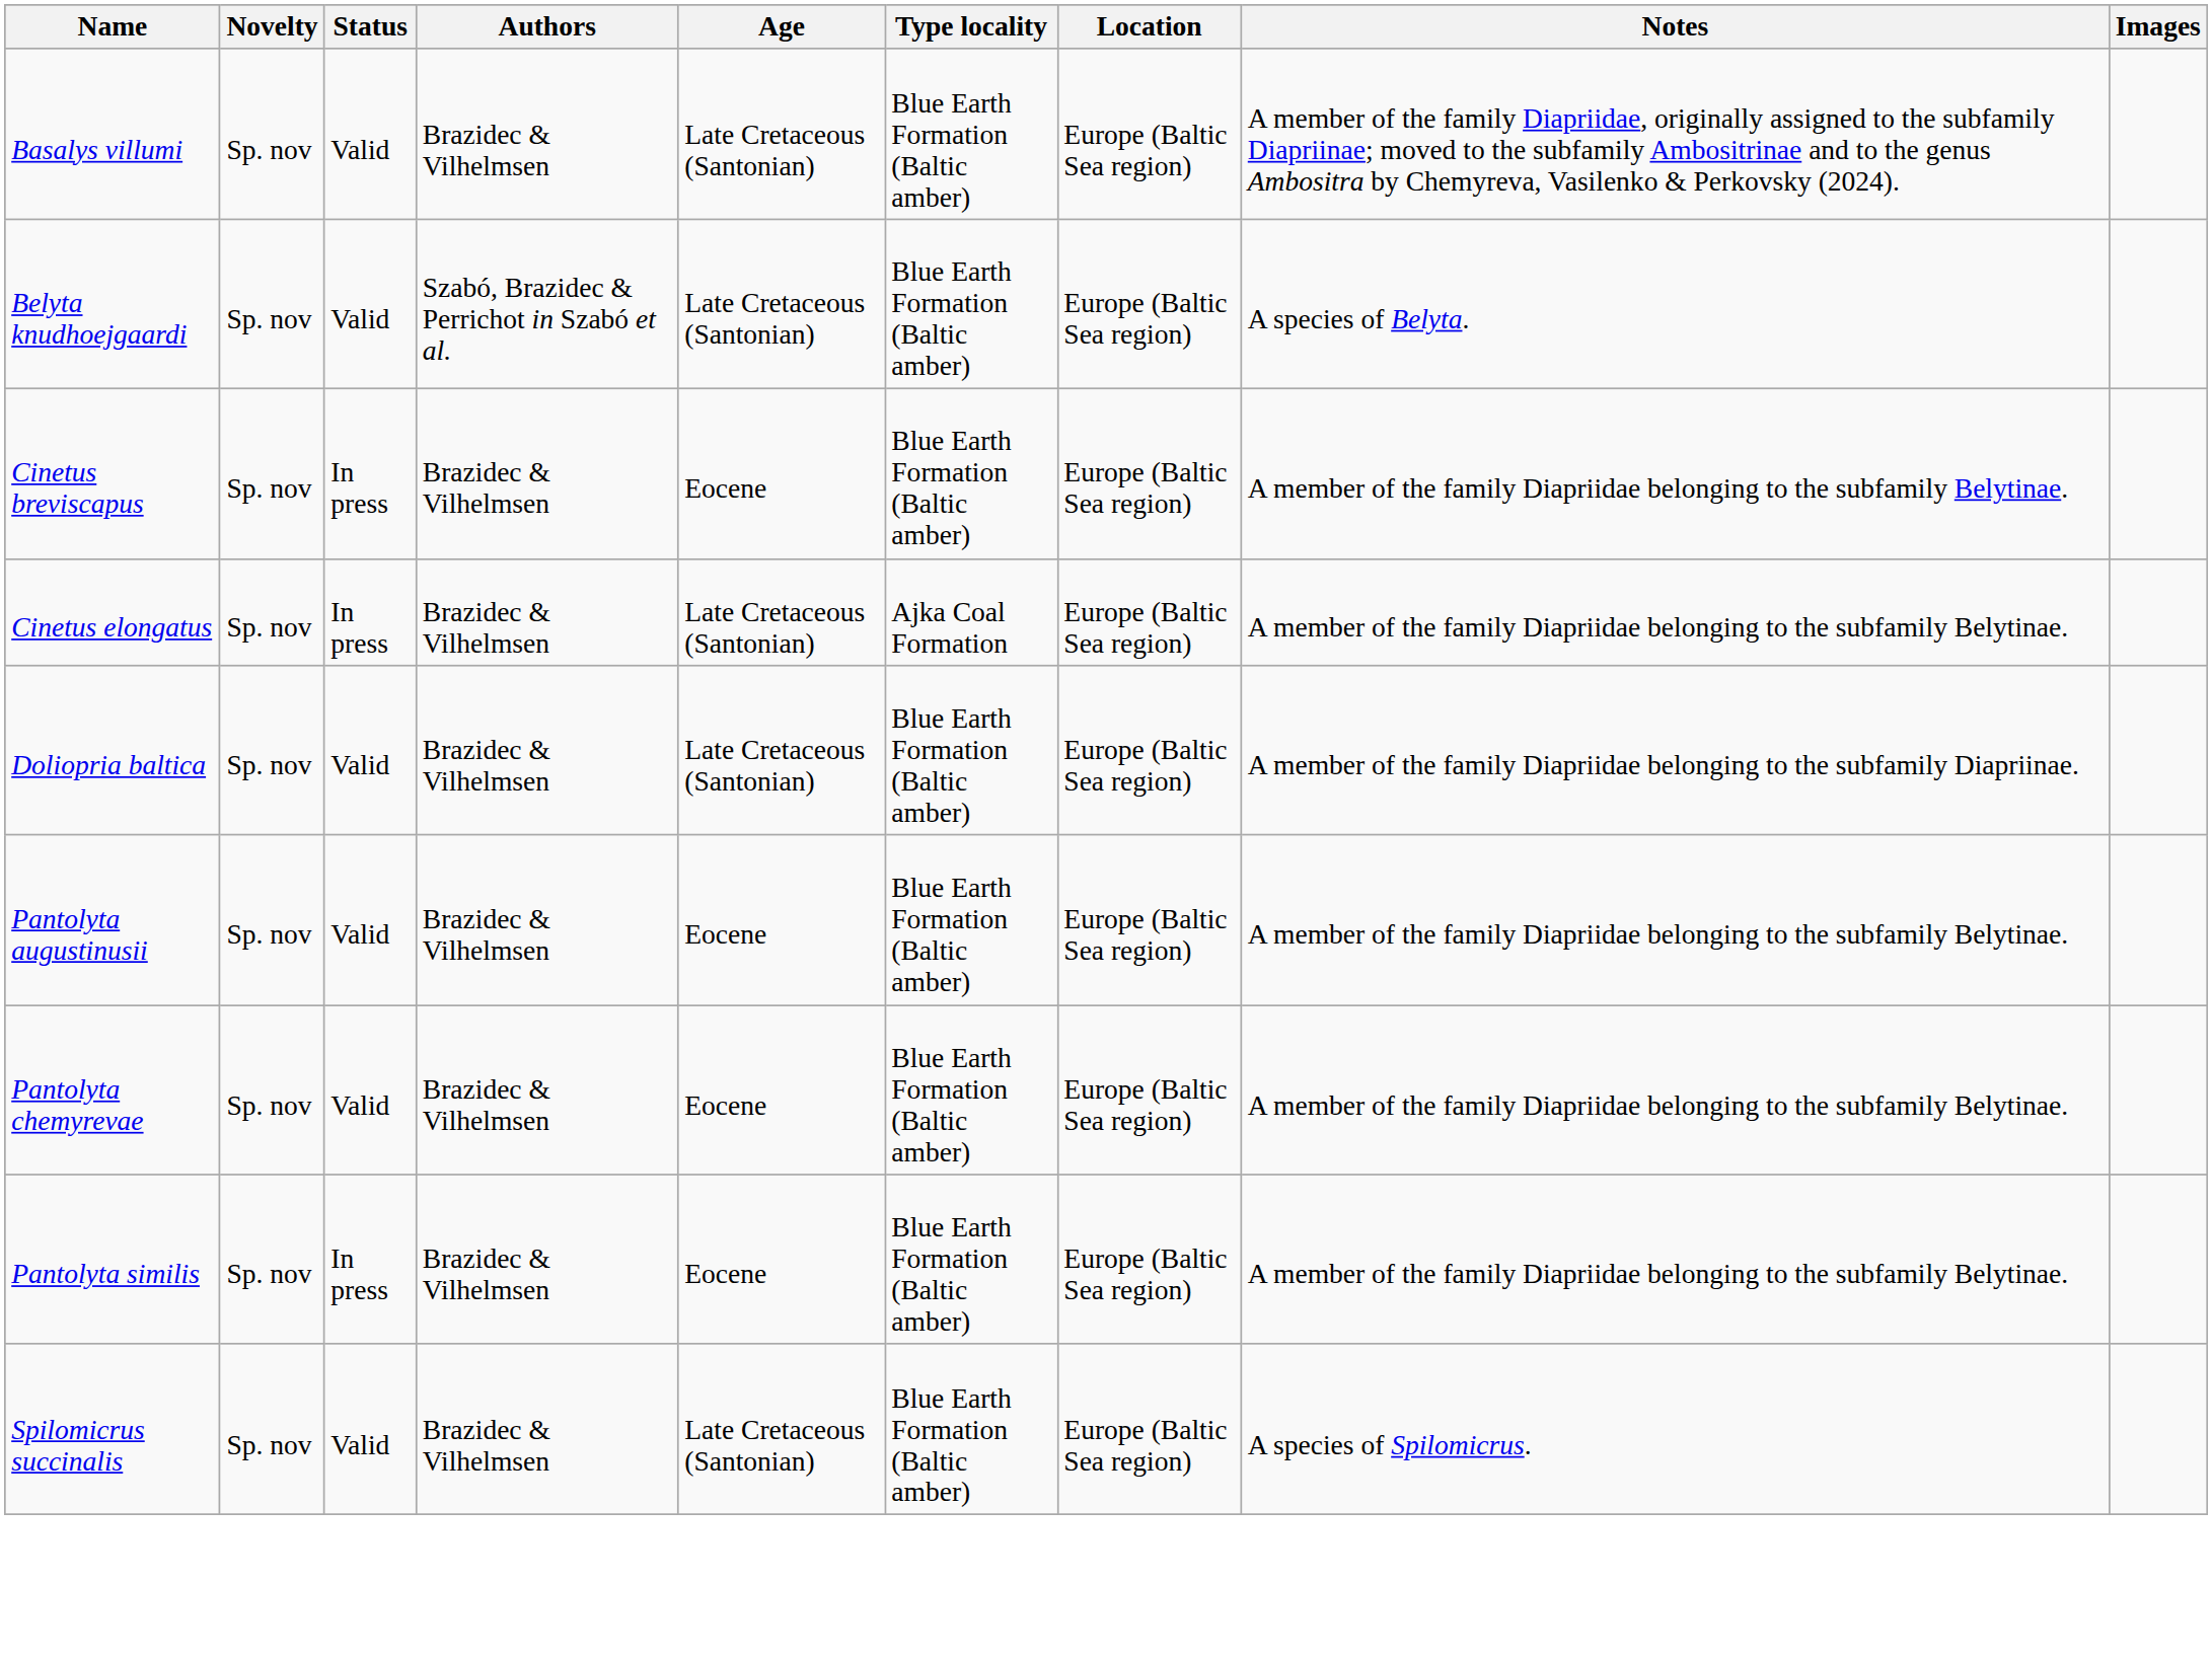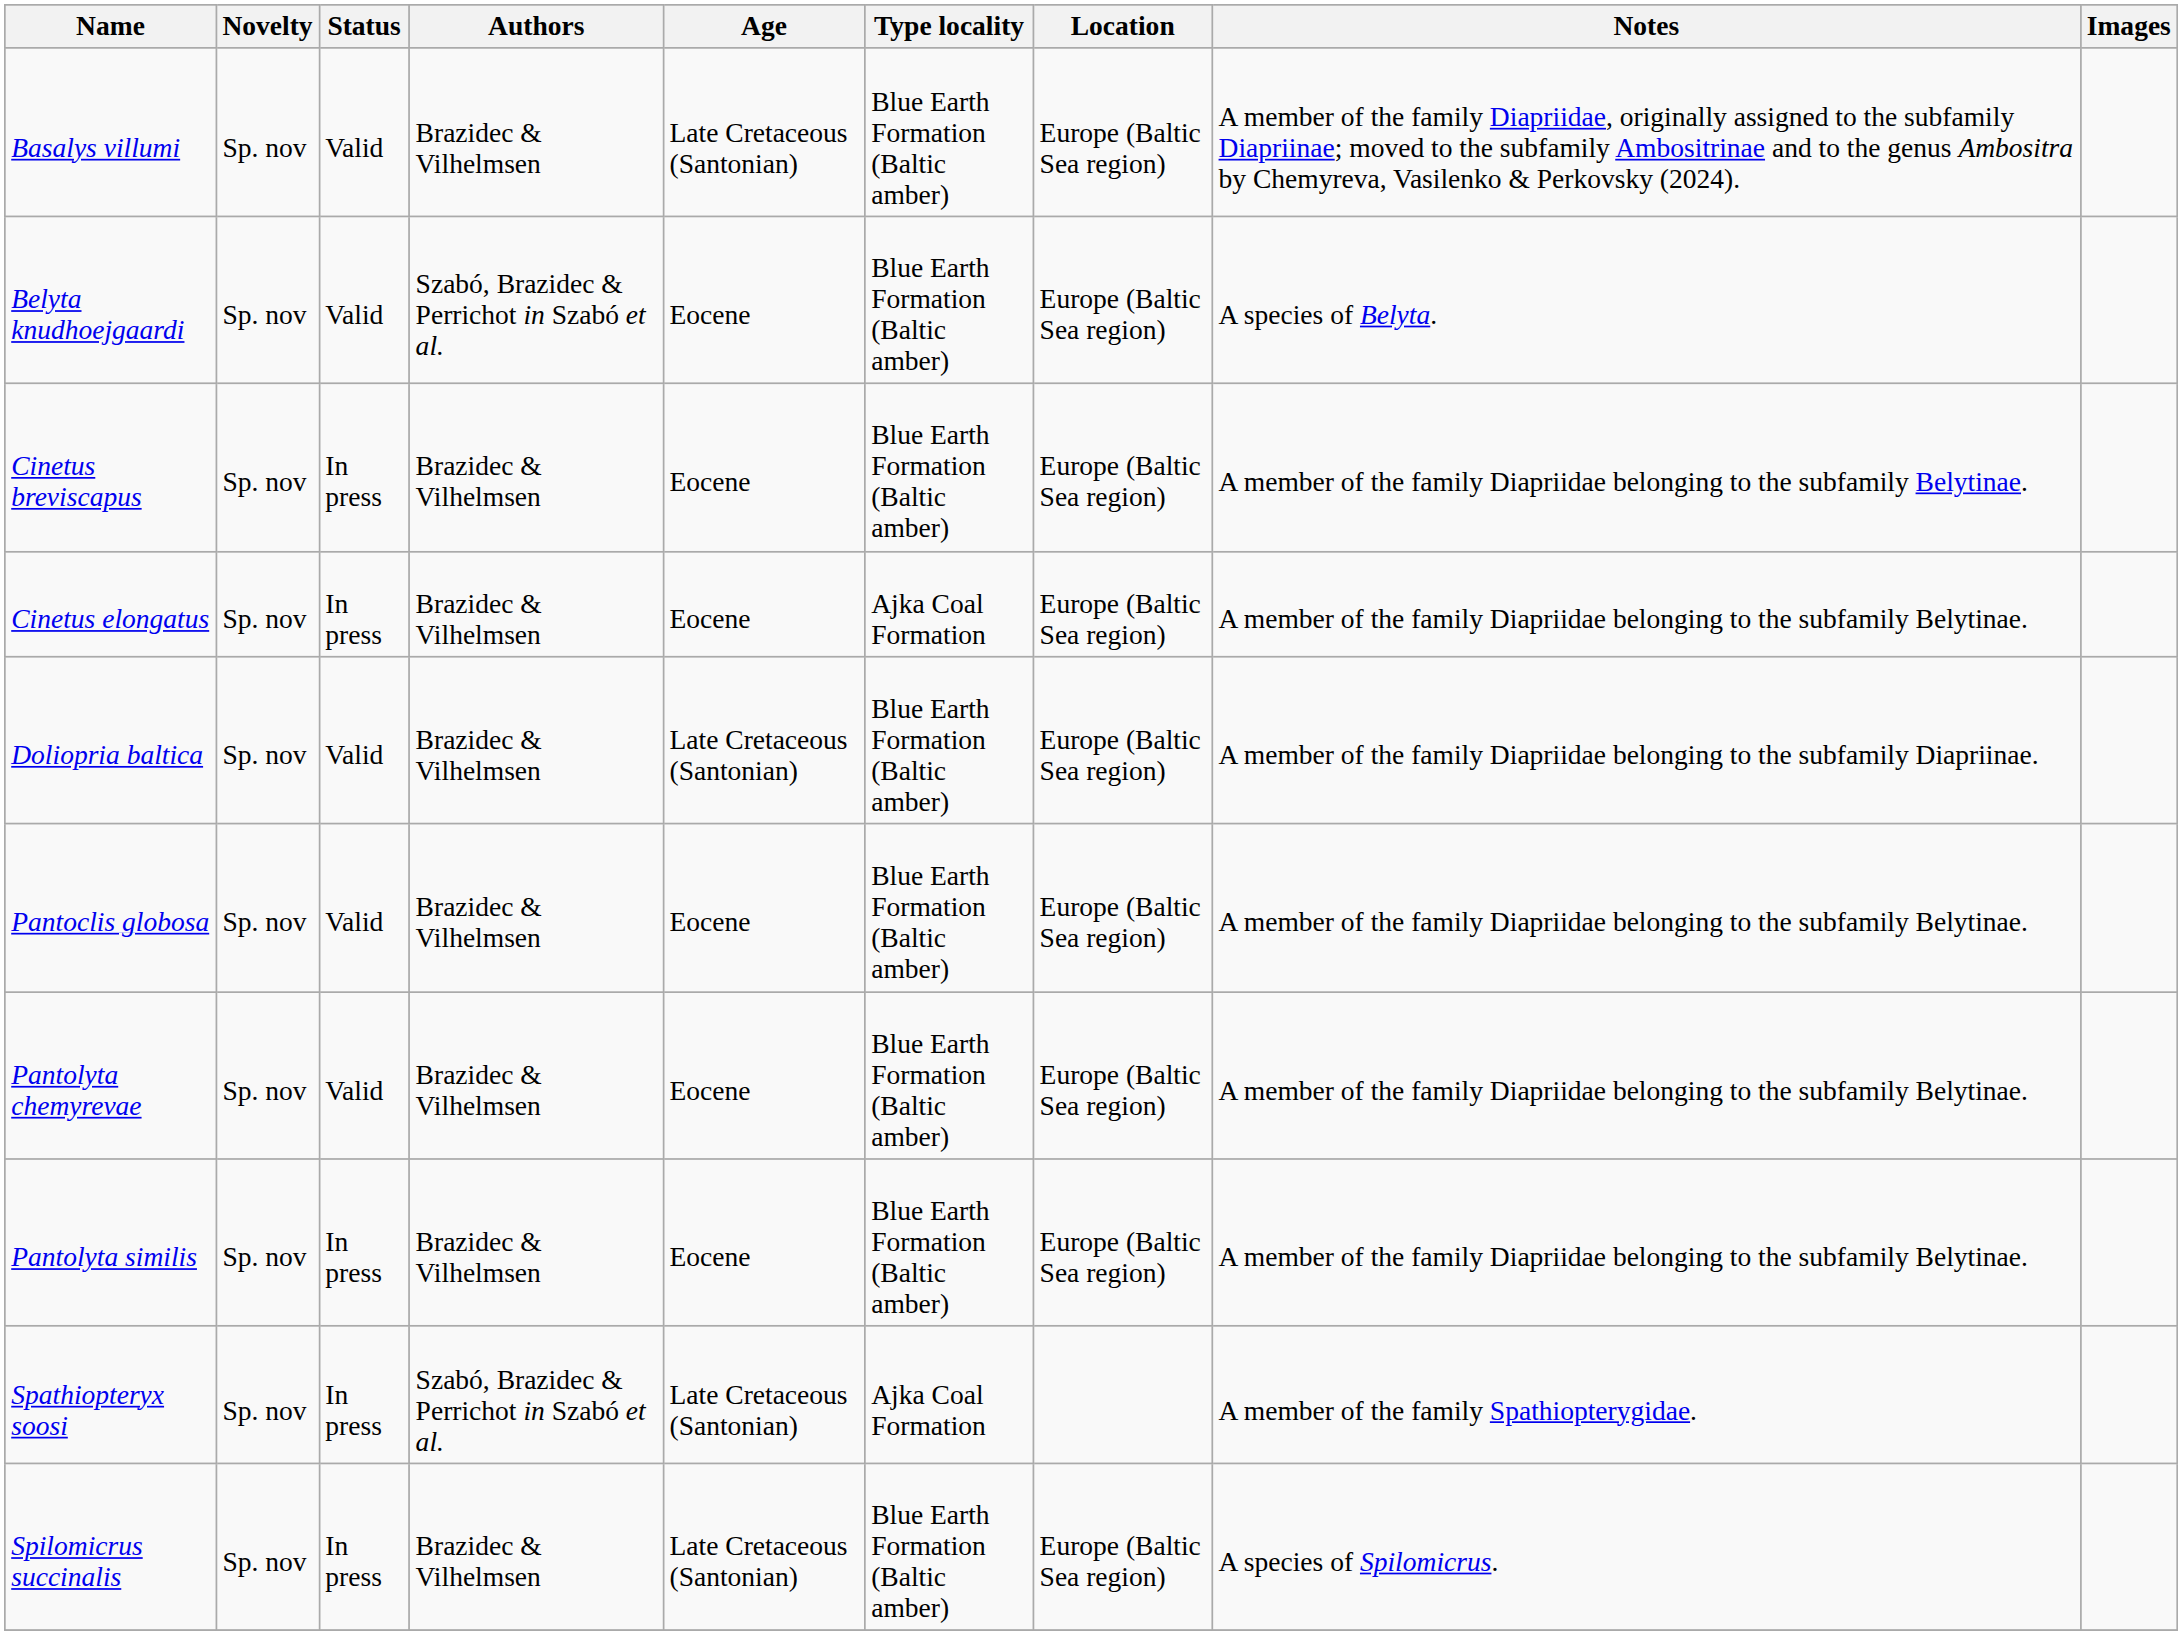 <table class="wikitable sortable" align="center" width="100%">
 <tr>
 <th>Name</th>
 <th>Novelty</th>
 <th>Status</th>
 <th>Authors</th>
 <th>Age</th>
 <th>Type locality</th>
 <th>Location</th>
 <th>Notes</th>
 <th>Images</th>
 </tr>
 <tr>
 <td><br><em><a href='#'>Basalys villumi</a></em></td>
 <td><br>Sp. nov</td>
 <td><br>Valid</td>
 <td><br>Brazidec & Vilhelmsen</td>
 <td><br>Late Cretaceous (Santonian)</td>
 <td><br>Blue Earth Formation<br>(Baltic amber)</td>
 <td><br>Europe (Baltic Sea region)</td>
 <td><br>A member of the family <a href='#'>Diapriidae</a>, originally assigned to the subfamily <a href='#'>Diapriinae</a>; moved to the subfamily <a href='#'>Ambositrinae</a> and to the genus <em>Ambositra</em> by Chemyreva, Vasilenko & Perkovsky (2024).</td>
 <td></td>
 </tr>
 <tr>
 <td><br><em><a href='#'>Belyta knudhoejgaardi</a></em></td>
 <td><br>Sp. nov</td>
 <td><br>Valid</td>
 <td><br>Szabó, Brazidec & Perrichot <em>in</em> Szabó <em>et al.</em></td>
-<td><br>Late Cretaceous (Santonian)</td>
+<td><br>Eocene</td>
 <td><br>Blue Earth Formation<br>(Baltic amber)</td>
 <td><br>Europe (Baltic Sea region)</td>
 <td><br>A species of <em><a href='#'>Belyta</a></em>.</td>
 <td></td>
 </tr>
 <tr>
 <td><br><em><a href='#'>Cinetus breviscapus</a></em></td>
 <td><br>Sp. nov</td>
 <td><br>In press</td>
 <td><br>Brazidec & Vilhelmsen</td>
 <td><br>Eocene</td>
 <td><br>Blue Earth Formation<br>(Baltic amber)</td>
 <td><br>Europe (Baltic Sea region)</td>
 <td><br>A member of the family Diapriidae belonging to the subfamily <a href='#'>Belytinae</a>.</td>
 <td></td>
 </tr>
 <tr>
 <td><br><em><a href='#'>Cinetus elongatus</a></em></td>
 <td><br>Sp. nov</td>
 <td><br>In press</td>
 <td><br>Brazidec & Vilhelmsen</td>
-<td><br>Late Cretaceous (Santonian)</td>
+<td><br>Eocene</td>
 <td><br>Ajka Coal Formation</td>
 <td><br>Europe (Baltic Sea region)</td>
 <td><br>A member of the family Diapriidae belonging to the subfamily Belytinae.</td>
 <td></td>
 </tr>
 <tr>
 <td><br><em><a href='#'>Doliopria baltica</a></em></td>
 <td><br>Sp. nov</td>
 <td><br>Valid</td>
 <td><br>Brazidec & Vilhelmsen</td>
 <td><br>Late Cretaceous (Santonian)</td>
 <td><br>Blue Earth Formation<br>(Baltic amber)</td>
 <td><br>Europe (Baltic Sea region)</td>
 <td><br>A member of the family Diapriidae belonging to the subfamily Diapriinae.</td>
 <td></td>
 </tr>
 <tr>
-<td><br><em><a href='#'>Pantolyta augustinusii</a></em></td>
+<td><br><em><a href='#'>Pantoclis globosa</a></em></td>
 <td><br>Sp. nov</td>
 <td><br>Valid</td>
 <td><br>Brazidec & Vilhelmsen</td>
 <td><br>Eocene</td>
 <td><br>Blue Earth Formation<br>(Baltic amber)</td>
 <td><br>Europe (Baltic Sea region)</td>
 <td><br>A member of the family Diapriidae belonging to the subfamily Belytinae.</td>
 <td></td>
 </tr>
 <tr>
 <td><br><em><a href='#'>Pantolyta chemyrevae</a></em></td>
 <td><br>Sp. nov</td>
 <td><br>Valid</td>
 <td><br>Brazidec & Vilhelmsen</td>
 <td><br>Eocene</td>
 <td><br>Blue Earth Formation<br>(Baltic amber)</td>
 <td><br>Europe (Baltic Sea region)</td>
 <td><br>A member of the family Diapriidae belonging to the subfamily Belytinae.</td>
 <td></td>
 </tr>
 <tr>
 <td><br><em><a href='#'>Pantolyta similis</a></em></td>
 <td><br>Sp. nov</td>
 <td><br>In press</td>
 <td><br>Brazidec & Vilhelmsen</td>
 <td><br>Eocene</td>
 <td><br>Blue Earth Formation<br>(Baltic amber)</td>
 <td><br>Europe (Baltic Sea region)</td>
 <td><br>A member of the family Diapriidae belonging to the subfamily Belytinae.</td>
 <td></td>
 </tr>
 <tr>
+<td><br><em><a href='#'>Spathiopteryx soosi</a></em></td>
+<td><br>Sp. nov</td>
+<td><br>In press</td>
+<td><br>Szabó, Brazidec & Perrichot <em>in</em> Szabó <em>et al.</em></td>
+<td><br>Late Cretaceous (Santonian)</td>
+<td><br>Ajka Coal Formation</td>
+<td><br></td>
+<td><br>A member of the family <a href='#'>Spathiopterygidae</a>.</td>
+<td></td>
+</tr>
+<tr>
 <td><br><em><a href='#'>Spilomicrus succinalis</a></em></td>
 <td><br>Sp. nov</td>
-<td><br>Valid</td>
+<td><br>In press</td>
 <td><br>Brazidec & Vilhelmsen</td>
 <td><br>Late Cretaceous (Santonian)</td>
 <td><br>Blue Earth Formation<br>(Baltic amber)</td>
 <td><br>Europe (Baltic Sea region)</td>
 <td><br>A species of <em><a href='#'>Spilomicrus</a></em>.</td>
 <td></td>
 </tr>
 <tr>
 </tr>
 </table>
